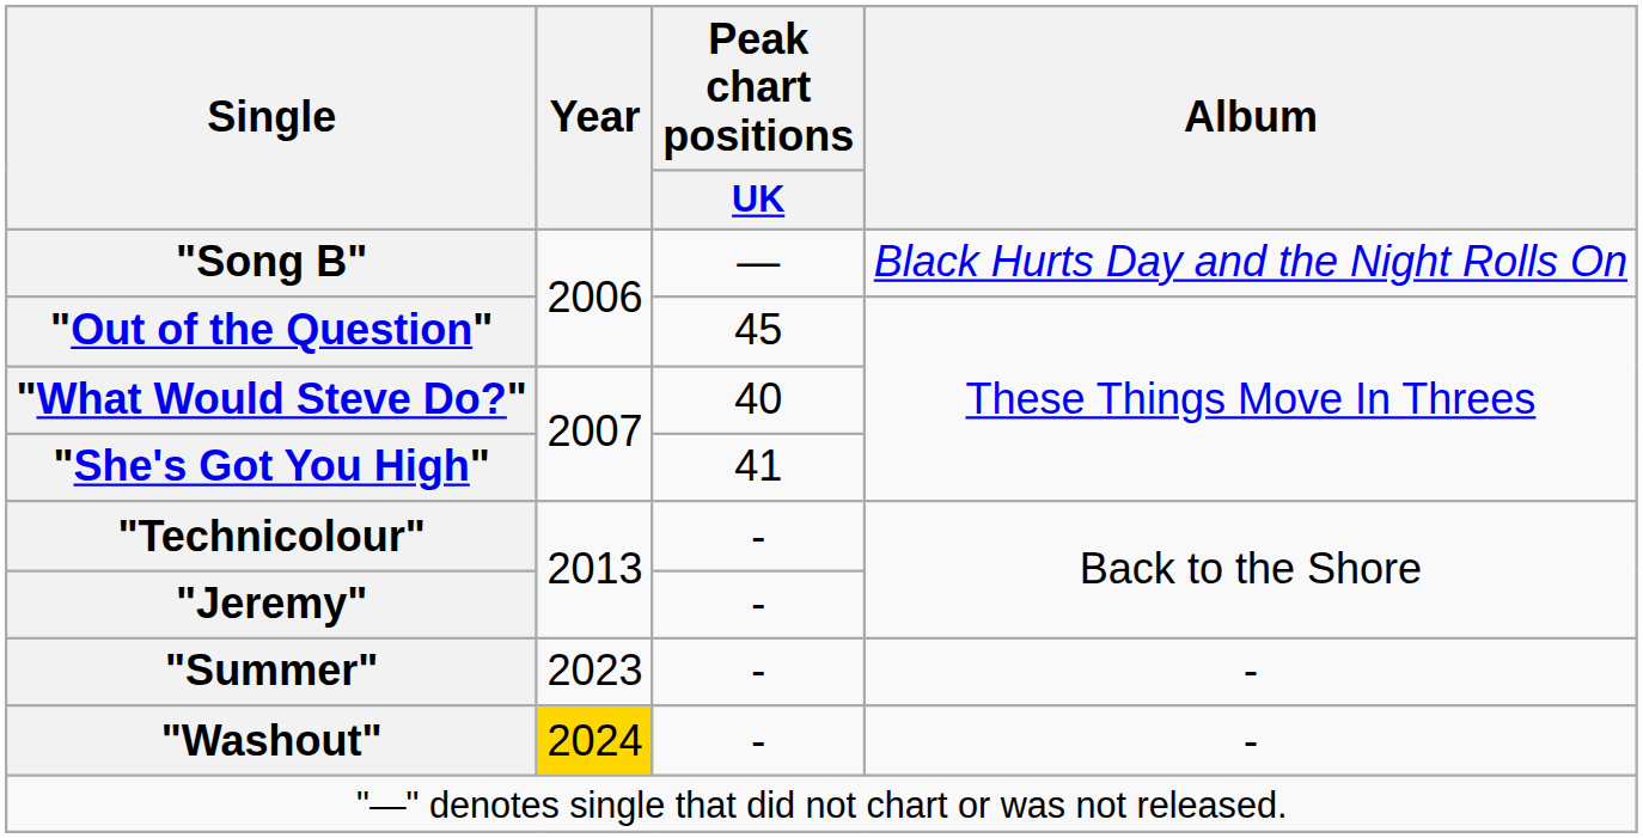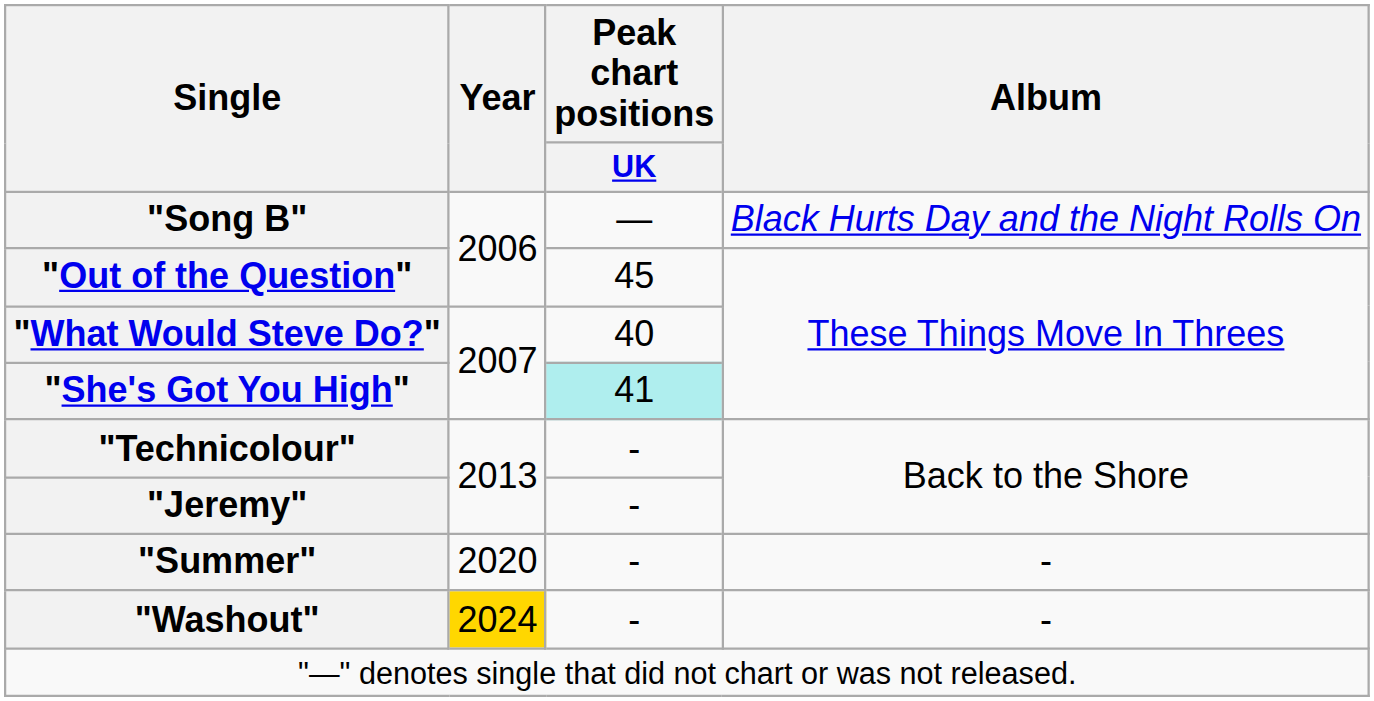 <table class="wikitable plainrowheaders" style="text-align:center;">
 <tr>
 <th scope="col" rowspan="2">Single</th>
 <th scope="col" rowspan="2">Year</th>
 <th scope="col">Peak chart positions</th>
 <th scope="col" rowspan="2">Album</th>
 </tr>
 <tr>
 <th scope="col" style="width:3em;font-size:85%;"><a href='#'>UK</a><br></th>
 </tr>
 <tr>
 <th scope="row">"Song B"</th>
 <td rowspan="2">2006</td>
 <td>—</td>
 <td><em><a href='#'>Black Hurts Day and the Night Rolls On</a></em></td>
 </tr>
 <tr>
 <th scope="row">"<a href='#'>Out of the Question</a>"</th>
 <td>45</td>
 <td rowspan="3"><a href='#'>These Things Move In Threes</a></td>
 </tr>
 <tr>
 <th scope="row">"<a href='#'>What Would Steve Do?</a>"</th>
 <td rowspan="2">2007</td>
 <td>40</td>
 </tr>
 <tr>
 <th scope="row">"<a href='#'>She's Got You High</a>"</th>
-<td>41</td>
+<td style="background: paleturquoise;">41</td>
 </tr>
 <tr>
 <th scope="row">"Technicolour"</th>
 <td rowspan="2">2013</td>
 <td>-</td>
 <td rowspan="2">Back to the Shore</td>
 </tr>
 <tr>
 <th scope="row">"Jeremy"</th>
 <td>-</td>
 </tr>
 <tr>
 <th scope="row">"Summer"</th>
-<td>2023</td>
+<td>2020</td>
 <td>-</td>
 <td>-</td>
 </tr>
 <tr>
 <th scope="row">"Washout"</th>
 <td style="background: gold;">2024</td>
 <td>-</td>
 <td>-</td>
 </tr>
 <tr>
 <td colspan="14" style="text-align:center; font-size:85%;">"—" denotes single that did not chart or was not released.</td>
 </tr>
 </table>
